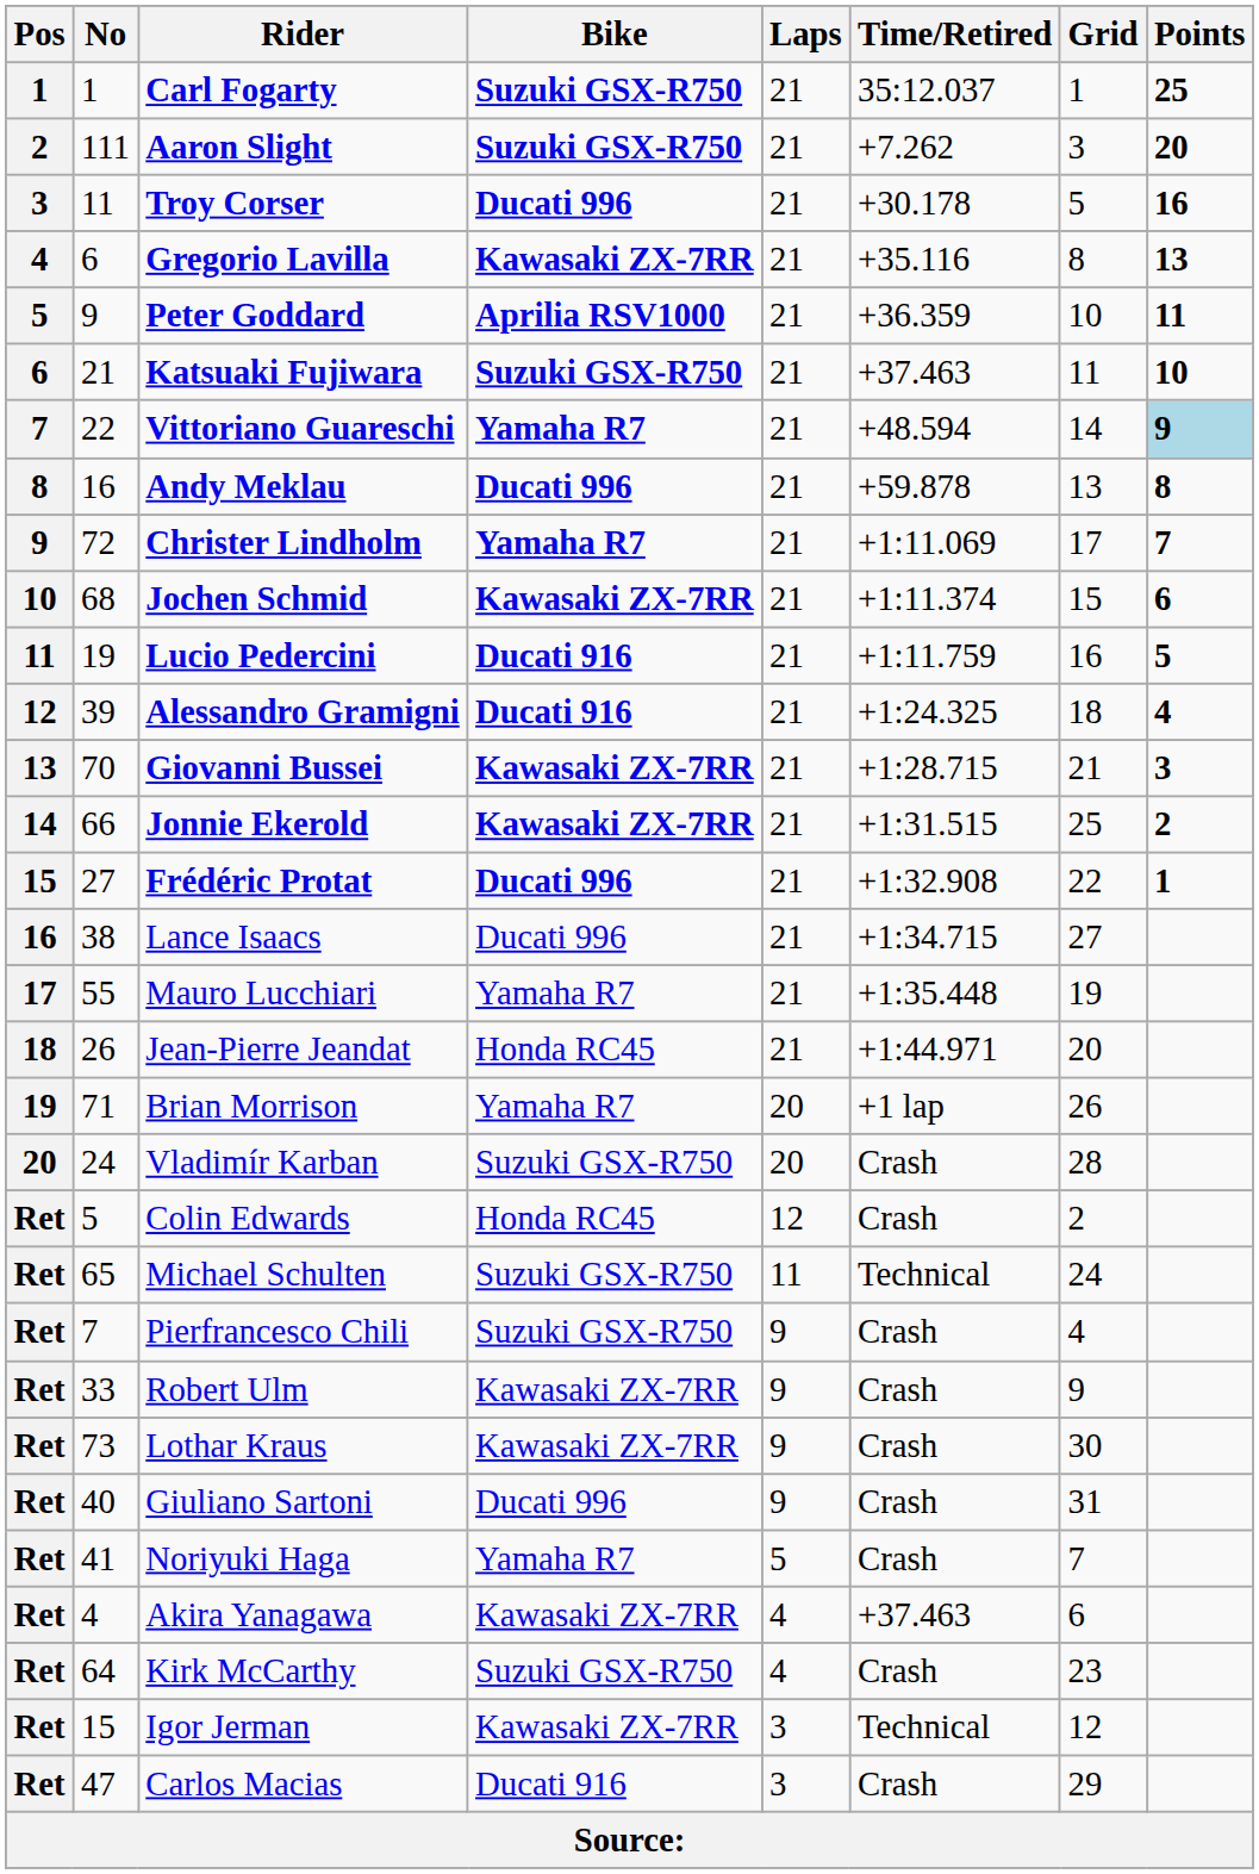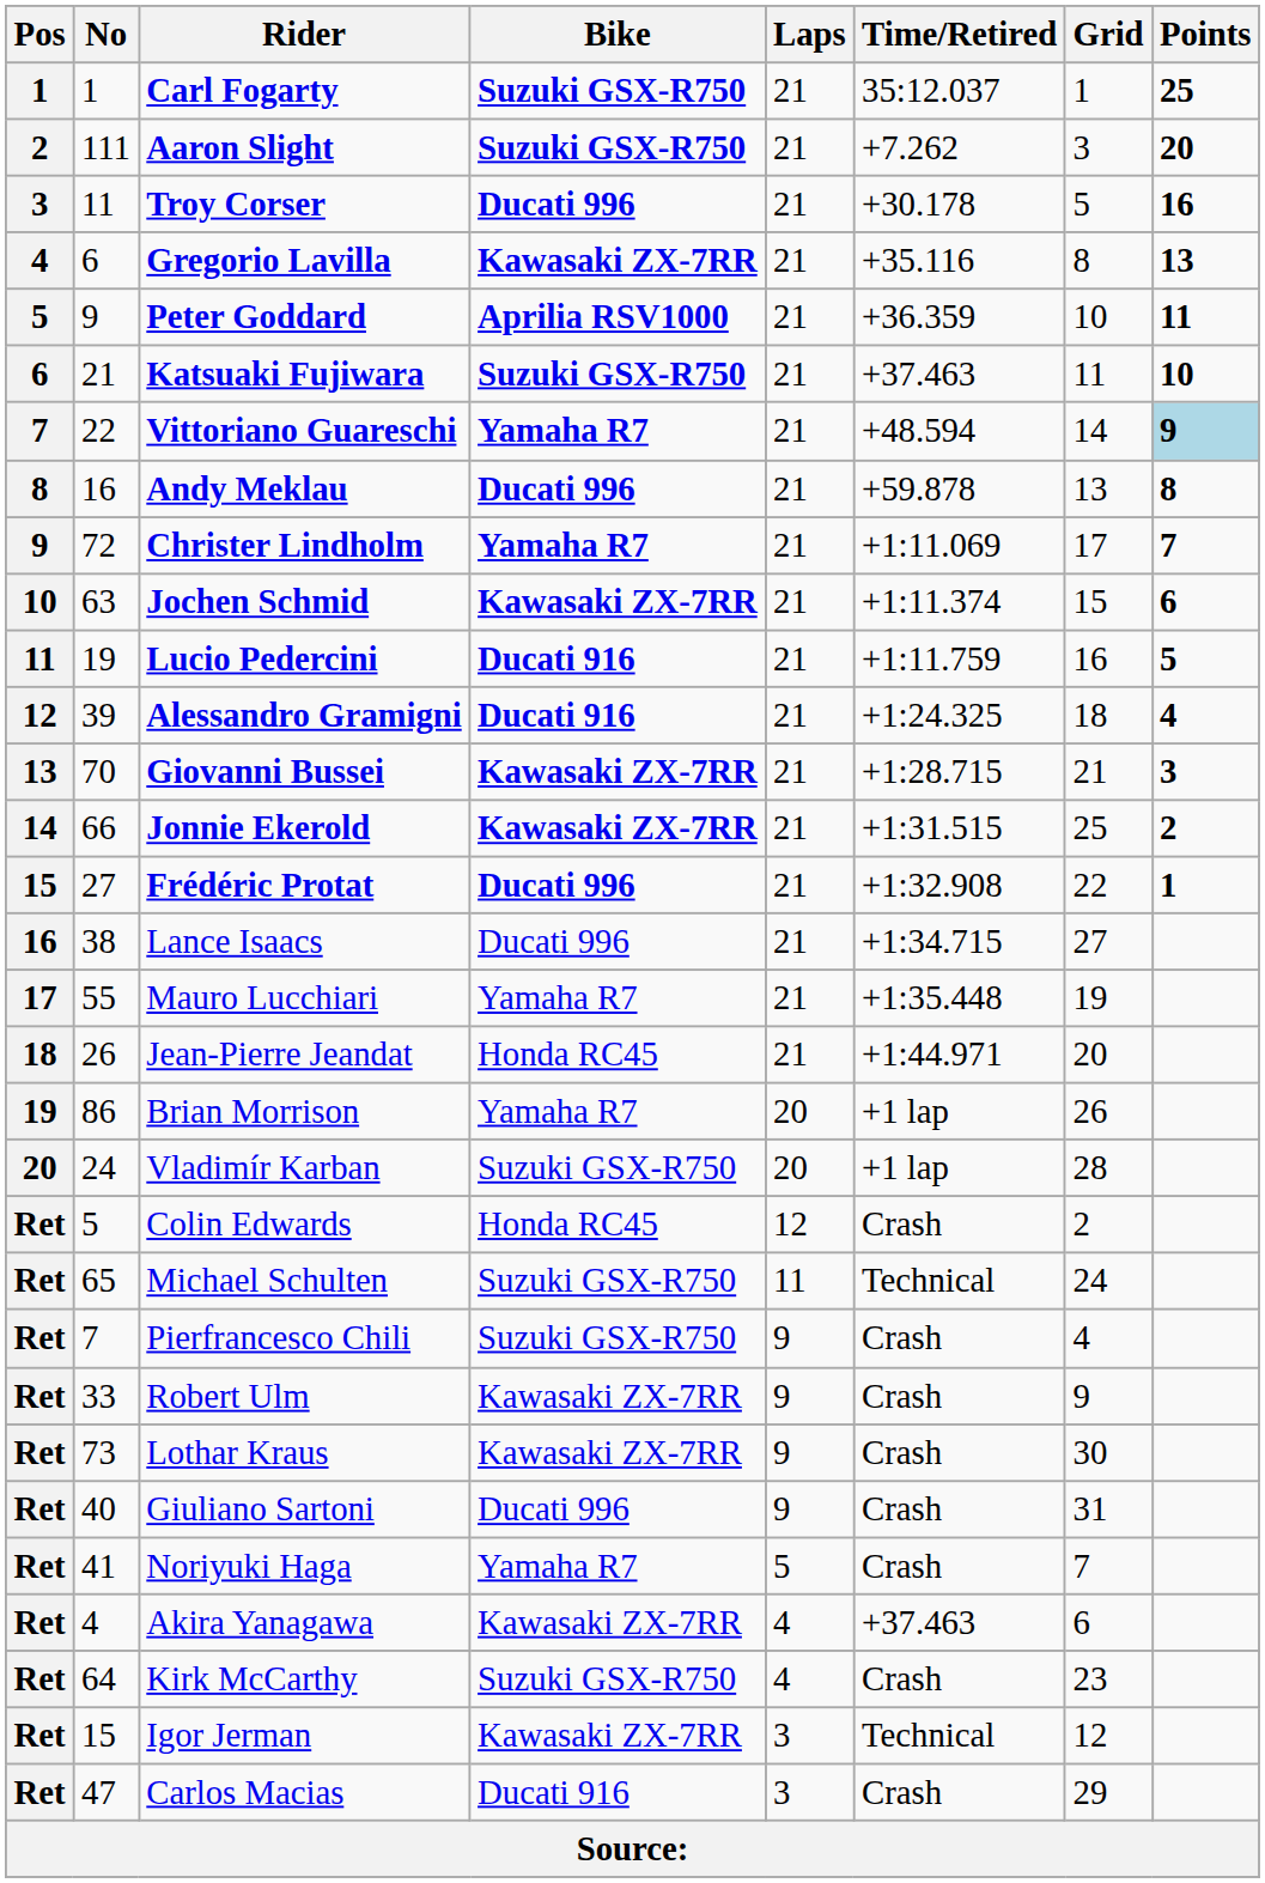 <table class="wikitable" style="font-size: 95%;">
 <tr>
 <th>Pos</th>
 <th>No</th>
 <th>Rider</th>
 <th>Bike</th>
 <th>Laps</th>
 <th>Time/Retired</th>
 <th>Grid</th>
 <th>Points</th>
 </tr>
 <tr>
 <th>1</th>
 <td>1</td>
 <td> <strong><a href='#'>Carl Fogarty</a></strong></td>
 <td><strong><a href='#'>Suzuki GSX-R750</a></strong></td>
 <td>21</td>
 <td>35:12.037</td>
 <td>1</td>
 <td><strong>25</strong></td>
 </tr>
 <tr>
 <th>2</th>
 <td>111</td>
 <td> <strong><a href='#'>Aaron Slight</a></strong></td>
 <td><strong><a href='#'>Suzuki GSX-R750</a></strong></td>
 <td>21</td>
 <td>+7.262</td>
 <td>3</td>
 <td><strong>20</strong></td>
 </tr>
 <tr>
 <th>3</th>
 <td>11</td>
 <td> <strong><a href='#'>Troy Corser</a></strong></td>
 <td><strong><a href='#'>Ducati 996</a></strong></td>
 <td>21</td>
 <td>+30.178</td>
 <td>5</td>
 <td><strong>16</strong></td>
 </tr>
 <tr>
 <th>4</th>
 <td>6</td>
 <td> <strong><a href='#'>Gregorio Lavilla</a></strong></td>
 <td><strong><a href='#'>Kawasaki ZX-7RR</a></strong></td>
 <td>21</td>
 <td>+35.116</td>
 <td>8</td>
 <td><strong>13</strong></td>
 </tr>
 <tr>
 <th>5</th>
 <td>9</td>
 <td> <strong><a href='#'>Peter Goddard</a></strong></td>
 <td><strong><a href='#'>Aprilia RSV1000</a></strong></td>
 <td>21</td>
 <td>+36.359</td>
 <td>10</td>
 <td><strong>11</strong></td>
 </tr>
 <tr>
 <th>6</th>
 <td>21</td>
 <td> <strong><a href='#'>Katsuaki Fujiwara</a></strong></td>
 <td><strong><a href='#'>Suzuki GSX-R750</a></strong></td>
 <td>21</td>
 <td>+37.463</td>
 <td>11</td>
 <td><strong>10</strong></td>
 </tr>
 <tr>
 <th>7</th>
 <td>22</td>
 <td> <strong><a href='#'>Vittoriano Guareschi</a></strong></td>
 <td><strong><a href='#'>Yamaha R7</a></strong></td>
 <td>21</td>
 <td>+48.594</td>
 <td>14</td>
 <td style="background: lightblue;"><strong>9</strong></td>
 </tr>
 <tr>
 <th>8</th>
 <td>16</td>
 <td> <strong><a href='#'>Andy Meklau</a></strong></td>
 <td><strong><a href='#'>Ducati 996</a></strong></td>
 <td>21</td>
 <td>+59.878</td>
 <td>13</td>
 <td><strong>8</strong></td>
 </tr>
 <tr>
 <th>9</th>
 <td>72</td>
 <td> <strong><a href='#'>Christer Lindholm</a></strong></td>
 <td><strong><a href='#'>Yamaha R7</a></strong></td>
 <td>21</td>
 <td>+1:11.069</td>
 <td>17</td>
 <td><strong>7</strong></td>
 </tr>
 <tr>
 <th>10</th>
-<td>68</td>
+<td>63</td>
 <td> <strong><a href='#'>Jochen Schmid</a></strong></td>
 <td><strong><a href='#'>Kawasaki ZX-7RR</a></strong></td>
 <td>21</td>
 <td>+1:11.374</td>
 <td>15</td>
 <td><strong>6</strong></td>
 </tr>
 <tr>
 <th>11</th>
 <td>19</td>
 <td> <strong><a href='#'>Lucio Pedercini</a></strong></td>
 <td><strong><a href='#'>Ducati 916</a></strong></td>
 <td>21</td>
 <td>+1:11.759</td>
 <td>16</td>
 <td><strong>5</strong></td>
 </tr>
 <tr>
 <th>12</th>
 <td>39</td>
 <td> <strong><a href='#'>Alessandro Gramigni</a></strong></td>
 <td><strong><a href='#'>Ducati 916</a></strong></td>
 <td>21</td>
 <td>+1:24.325</td>
 <td>18</td>
 <td><strong>4</strong></td>
 </tr>
 <tr>
 <th>13</th>
 <td>70</td>
 <td> <strong><a href='#'>Giovanni Bussei</a></strong></td>
 <td><strong><a href='#'>Kawasaki ZX-7RR</a></strong></td>
 <td>21</td>
 <td>+1:28.715</td>
 <td>21</td>
 <td><strong>3</strong></td>
 </tr>
 <tr>
 <th>14</th>
 <td>66</td>
 <td> <strong><a href='#'>Jonnie Ekerold</a></strong></td>
 <td><strong><a href='#'>Kawasaki ZX-7RR</a></strong></td>
 <td>21</td>
 <td>+1:31.515</td>
 <td>25</td>
 <td><strong>2</strong></td>
 </tr>
 <tr>
 <th>15</th>
 <td>27</td>
 <td> <strong><a href='#'>Frédéric Protat</a></strong></td>
 <td><strong><a href='#'>Ducati 996</a></strong></td>
 <td>21</td>
 <td>+1:32.908</td>
 <td>22</td>
 <td><strong>1</strong></td>
 </tr>
 <tr>
 <th>16</th>
 <td>38</td>
 <td> <a href='#'>Lance Isaacs</a></td>
 <td><a href='#'>Ducati 996</a></td>
 <td>21</td>
 <td>+1:34.715</td>
 <td>27</td>
 <td></td>
 </tr>
 <tr>
 <th>17</th>
 <td>55</td>
 <td> <a href='#'>Mauro Lucchiari</a></td>
 <td><a href='#'>Yamaha R7</a></td>
 <td>21</td>
 <td>+1:35.448</td>
 <td>19</td>
 <td></td>
 </tr>
 <tr>
 <th>18</th>
 <td>26</td>
 <td> <a href='#'>Jean-Pierre Jeandat</a></td>
 <td><a href='#'>Honda RC45</a></td>
 <td>21</td>
 <td>+1:44.971</td>
 <td>20</td>
 <td></td>
 </tr>
 <tr>
 <th>19</th>
-<td>71</td>
+<td>86</td>
 <td> <a href='#'>Brian Morrison</a></td>
 <td><a href='#'>Yamaha R7</a></td>
 <td>20</td>
 <td>+1 lap</td>
 <td>26</td>
 <td></td>
 </tr>
 <tr>
 <th>20</th>
 <td>24</td>
 <td> <a href='#'>Vladimír Karban</a></td>
 <td><a href='#'>Suzuki GSX-R750</a></td>
 <td>20</td>
-<td>Crash</td>
+<td>+1 lap</td>
 <td>28</td>
 <td></td>
 </tr>
 <tr>
 <th>Ret</th>
 <td>5</td>
 <td> <a href='#'>Colin Edwards</a></td>
 <td><a href='#'>Honda RC45</a></td>
 <td>12</td>
 <td>Crash</td>
 <td>2</td>
 <td></td>
 </tr>
 <tr>
 <th>Ret</th>
 <td>65</td>
 <td> <a href='#'>Michael Schulten</a></td>
 <td><a href='#'>Suzuki GSX-R750</a></td>
 <td>11</td>
 <td>Technical</td>
 <td>24</td>
 <td></td>
 </tr>
 <tr>
 <th>Ret</th>
 <td>7</td>
 <td> <a href='#'>Pierfrancesco Chili</a></td>
 <td><a href='#'>Suzuki GSX-R750</a></td>
 <td>9</td>
 <td>Crash</td>
 <td>4</td>
 <td></td>
 </tr>
 <tr>
 <th>Ret</th>
 <td>33</td>
 <td> <a href='#'>Robert Ulm</a></td>
 <td><a href='#'>Kawasaki ZX-7RR</a></td>
 <td>9</td>
 <td>Crash</td>
 <td>9</td>
 <td></td>
 </tr>
 <tr>
 <th>Ret</th>
 <td>73</td>
 <td> <a href='#'>Lothar Kraus</a></td>
 <td><a href='#'>Kawasaki ZX-7RR</a></td>
 <td>9</td>
 <td>Crash</td>
 <td>30</td>
 <td></td>
 </tr>
 <tr>
 <th>Ret</th>
 <td>40</td>
 <td> <a href='#'>Giuliano Sartoni</a></td>
 <td><a href='#'>Ducati 996</a></td>
 <td>9</td>
 <td>Crash</td>
 <td>31</td>
 <td></td>
 </tr>
 <tr>
 <th>Ret</th>
 <td>41</td>
 <td> <a href='#'>Noriyuki Haga</a></td>
 <td><a href='#'>Yamaha R7</a></td>
 <td>5</td>
 <td>Crash</td>
 <td>7</td>
 <td></td>
 </tr>
 <tr>
 <th>Ret</th>
 <td>4</td>
 <td> <a href='#'>Akira Yanagawa</a></td>
 <td><a href='#'>Kawasaki ZX-7RR</a></td>
 <td>4</td>
 <td>+37.463</td>
 <td>6</td>
 <td></td>
 </tr>
 <tr>
 <th>Ret</th>
 <td>64</td>
 <td> <a href='#'>Kirk McCarthy</a></td>
 <td><a href='#'>Suzuki GSX-R750</a></td>
 <td>4</td>
 <td>Crash</td>
 <td>23</td>
 <td></td>
 </tr>
 <tr>
 <th>Ret</th>
 <td>15</td>
 <td> <a href='#'>Igor Jerman</a></td>
 <td><a href='#'>Kawasaki ZX-7RR</a></td>
 <td>3</td>
 <td>Technical</td>
 <td>12</td>
 <td></td>
 </tr>
 <tr>
 <th>Ret</th>
 <td>47</td>
 <td> <a href='#'>Carlos Macias</a></td>
 <td><a href='#'>Ducati 916</a></td>
 <td>3</td>
 <td>Crash</td>
 <td>29</td>
 <td></td>
 </tr>
 <tr>
 <th colspan=8>Source:</th>
 </tr>
 </table>
